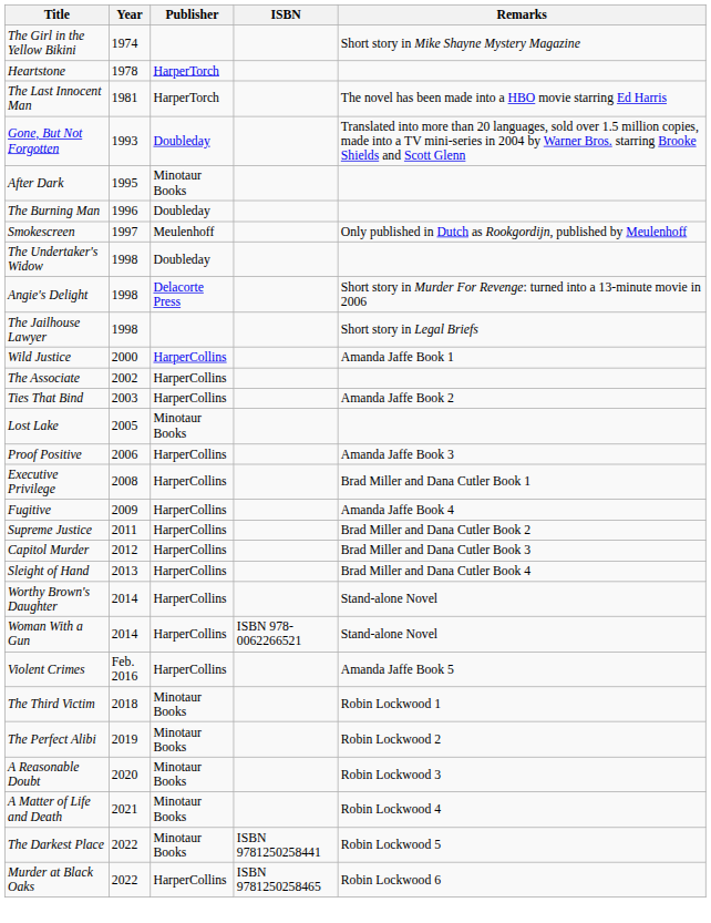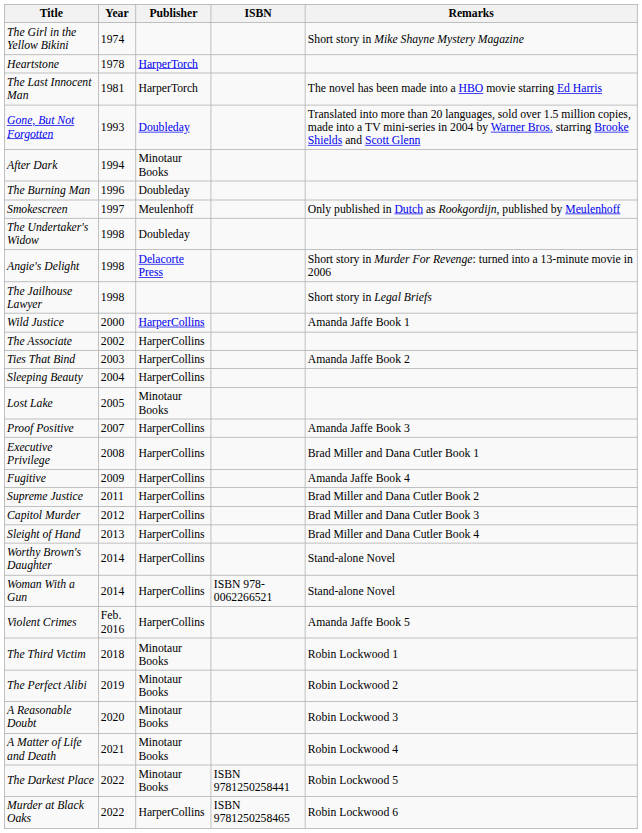 <table class="wikitable" id="noveltable" border="1">
 <tr>
 <th>Title</th>
 <th>Year</th>
 <th>Publisher</th>
 <th>ISBN</th>
 <th>Remarks</th>
 </tr>
 <tr align="left">
 <td><em>The Girl in the Yellow Bikini</em></td>
 <td>1974</td>
 <td></td>
 <td></td>
 <td>Short story in <em>Mike Shayne Mystery Magazine</em></td>
 </tr>
 <tr>
 <td><em>Heartstone</em></td>
 <td>1978</td>
 <td><a href='#'>HarperTorch</a></td>
 <td></td>
 <td></td>
 </tr>
 <tr>
 <td><em>The Last Innocent Man</em></td>
 <td>1981</td>
 <td>HarperTorch</td>
 <td></td>
 <td>The novel has been made into a <a href='#'>HBO</a> movie starring <a href='#'>Ed Harris</a></td>
 </tr>
 <tr>
 <td><em><a href='#'>Gone, But Not Forgotten</a></em></td>
 <td>1993</td>
 <td><a href='#'>Doubleday</a></td>
 <td></td>
 <td>Translated into more than 20 languages, sold over 1.5 million copies, made into a TV mini-series in 2004 by <a href='#'>Warner Bros.</a> starring <a href='#'>Brooke Shields</a> and <a href='#'>Scott Glenn</a></td>
 </tr>
 <tr>
 <td><em>After Dark</em></td>
-<td>1995</td>
+<td>1994</td>
 <td>Minotaur Books</td>
 <td></td>
 <td></td>
 </tr>
 <tr>
 <td><em>The Burning Man</em></td>
 <td>1996</td>
 <td>Doubleday</td>
 <td></td>
 <td></td>
 </tr>
 <tr>
 <td><em>Smokescreen</em></td>
 <td>1997</td>
 <td>Meulenhoff</td>
 <td></td>
 <td>Only published in <a href='#'>Dutch</a> as <em>Rookgordijn</em>, published by <a href='#'>Meulenhoff</a></td>
 </tr>
 <tr>
 <td><em>The Undertaker's Widow</em></td>
 <td>1998</td>
 <td>Doubleday</td>
 <td></td>
 <td></td>
 </tr>
 <tr>
 <td><em>Angie's Delight</em></td>
 <td>1998</td>
 <td><a href='#'>Delacorte Press</a></td>
 <td></td>
 <td>Short story in <em>Murder For Revenge</em>: turned into a 13-minute movie in 2006</td>
 </tr>
 <tr>
 <td><em>The Jailhouse Lawyer</em></td>
 <td>1998</td>
 <td></td>
 <td></td>
 <td>Short story in <em>Legal Briefs</em></td>
 </tr>
 <tr>
 <td><em>Wild Justice</em></td>
 <td>2000</td>
 <td><a href='#'>HarperCollins</a></td>
 <td></td>
 <td>Amanda Jaffe Book 1</td>
 </tr>
 <tr>
 <td><em>The Associate</em></td>
 <td>2002</td>
 <td>HarperCollins</td>
 <td></td>
 <td></td>
 </tr>
 <tr>
 <td><em>Ties That Bind</em></td>
 <td>2003</td>
 <td>HarperCollins</td>
 <td></td>
 <td>Amanda Jaffe Book 2</td>
 </tr>
 <tr>
+<td><em>Sleeping Beauty</em></td>
+<td>2004</td>
+<td>HarperCollins</td>
+<td></td>
+<td></td>
+</tr>
+<tr>
 <td><em>Lost Lake</em></td>
 <td>2005</td>
 <td>Minotaur Books</td>
 <td></td>
 <td></td>
 </tr>
 <tr>
 <td><em>Proof Positive</em></td>
-<td>2006</td>
+<td>2007</td>
 <td>HarperCollins</td>
 <td></td>
 <td>Amanda Jaffe Book 3</td>
 </tr>
 <tr>
 <td><em>Executive Privilege</em></td>
 <td>2008</td>
 <td>HarperCollins</td>
 <td></td>
 <td>Brad Miller and Dana Cutler Book 1</td>
 </tr>
 <tr>
 <td><em>Fugitive</em></td>
 <td>2009</td>
 <td>HarperCollins</td>
 <td></td>
 <td>Amanda Jaffe Book 4</td>
 </tr>
 <tr>
 <td><em>Supreme Justice</em></td>
 <td>2011</td>
 <td>HarperCollins</td>
 <td></td>
 <td>Brad Miller and Dana Cutler Book 2</td>
 </tr>
 <tr>
 <td><em>Capitol Murder</em></td>
 <td>2012</td>
 <td>HarperCollins</td>
 <td></td>
 <td>Brad Miller and Dana Cutler Book 3</td>
 </tr>
 <tr>
 <td><em>Sleight of Hand</em></td>
 <td>2013</td>
 <td>HarperCollins</td>
 <td></td>
 <td>Brad Miller and Dana Cutler Book 4</td>
 </tr>
 <tr>
 <td><em>Worthy Brown's Daughter</em></td>
 <td>2014</td>
 <td>HarperCollins</td>
 <td></td>
 <td>Stand-alone Novel</td>
 </tr>
 <tr>
 <td><em>Woman With a Gun</em></td>
 <td>2014</td>
 <td>HarperCollins</td>
 <td>ISBN 978-0062266521</td>
 <td>Stand-alone Novel</td>
 </tr>
 <tr>
 <td><em>Violent Crimes</em></td>
 <td>Feb. 2016</td>
 <td>HarperCollins</td>
 <td></td>
 <td>Amanda Jaffe Book 5</td>
 </tr>
 <tr>
 <td><em>The Third Victim</em></td>
 <td>2018</td>
 <td>Minotaur Books</td>
 <td></td>
 <td>Robin Lockwood 1</td>
 </tr>
 <tr>
 <td><em>The Perfect Alibi</em></td>
 <td>2019</td>
 <td>Minotaur Books</td>
 <td></td>
 <td>Robin Lockwood 2</td>
 </tr>
 <tr>
 <td><em>A Reasonable Doubt</em></td>
 <td>2020</td>
 <td>Minotaur Books</td>
 <td></td>
 <td>Robin Lockwood 3</td>
 </tr>
 <tr>
 <td><em>A Matter of Life and Death</em></td>
 <td>2021</td>
 <td>Minotaur Books</td>
 <td></td>
 <td>Robin Lockwood 4</td>
 </tr>
 <tr>
 <td><em>The Darkest Place</em></td>
 <td>2022</td>
 <td>Minotaur Books</td>
 <td>ISBN 9781250258441</td>
 <td>Robin Lockwood 5</td>
 </tr>
 <tr>
 <td><em>Murder at Black Oaks</em></td>
 <td>2022</td>
 <td>HarperCollins</td>
 <td>ISBN 9781250258465</td>
 <td>Robin Lockwood 6</td>
 </tr>
 </table>
